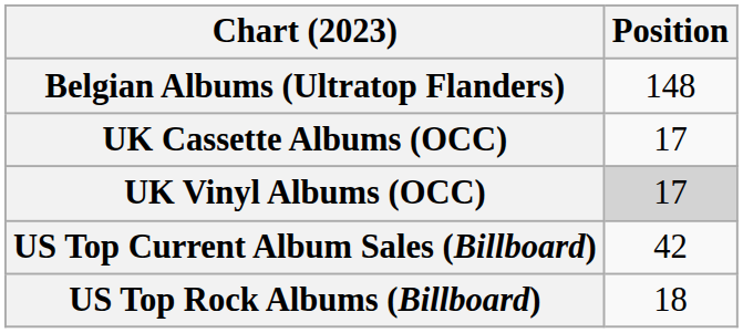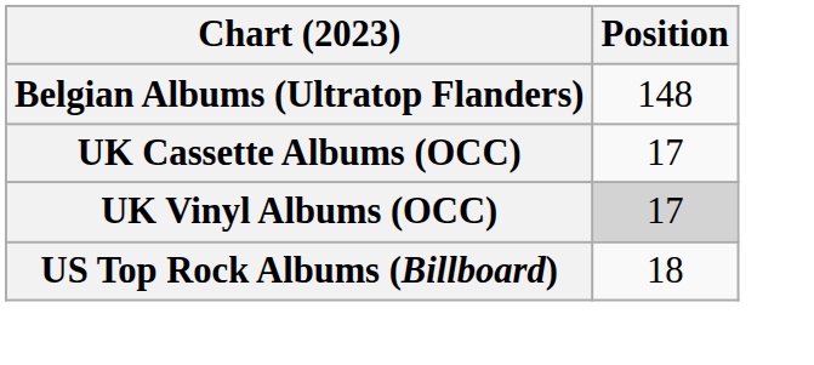 <table class="wikitable sortable plainrowheaders" style="text-align:center">
 <tr>
 <th scope="col">Chart (2023)</th>
 <th scope="col">Position</th>
 </tr>
 <tr>
 <th scope="row">Belgian Albums (Ultratop Flanders)</th>
 <td>148</td>
 </tr>
 <tr>
 <th scope="row">UK Cassette Albums (OCC)</th>
 <td>17</td>
 </tr>
 <tr>
 <th scope="row">UK Vinyl Albums (OCC)</th>
 <td style="background: lightgrey;">17</td>
 </tr>
 <tr>
-<th scope="row">US Top Current Album Sales (<em>Billboard</em>)</th>
-<td>42</td>
-</tr>
-<tr>
 <th scope="row">US Top Rock Albums (<em>Billboard</em>)</th>
 <td>18</td>
 </tr>
 </table>
